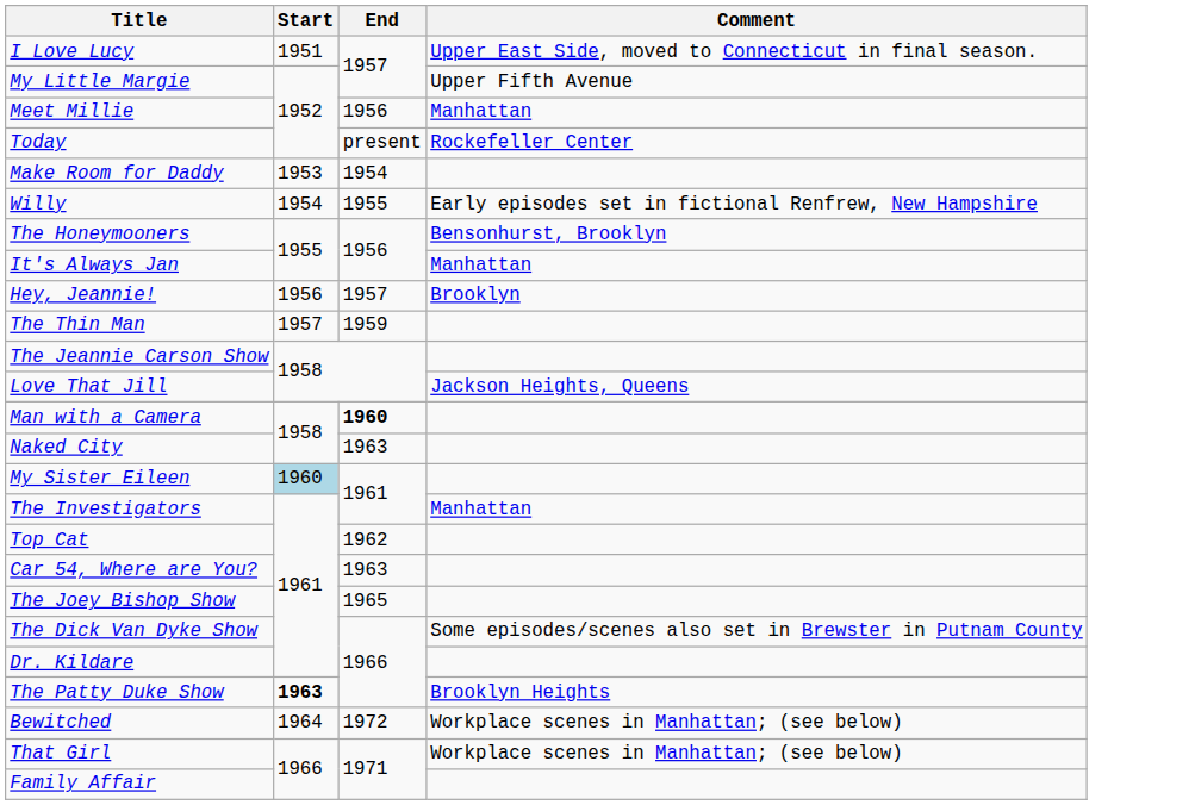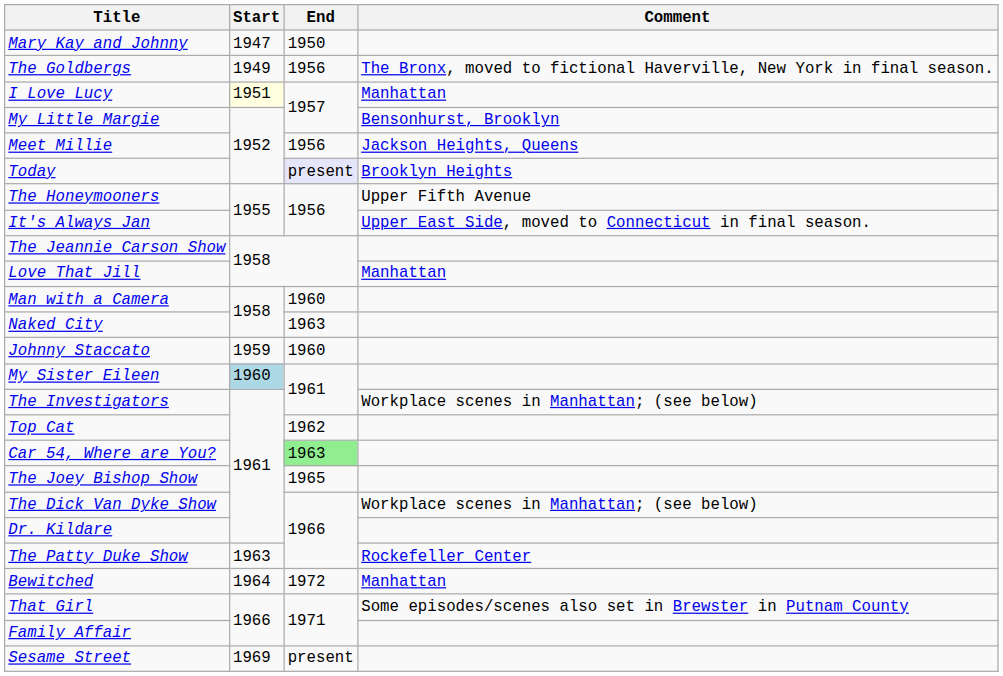 <table class="wikitable sortable">
 <tr>
 <th>Title</th>
 <th>Start</th>
 <th>End</th>
 <th>Comment</th>
 </tr>
 <tr>
+<td><em><a href='#'>Mary Kay and Johnny</a></em></td>
+<td>1947</td>
+<td>1950</td>
+<td></td>
+</tr>
+<tr>
+<td><em><a href='#'>The Goldbergs</a></em></td>
+<td>1949</td>
+<td>1956</td>
+<td><a href='#'>The Bronx</a>, moved to fictional Haverville, New York in final season.</td>
+</tr>
+<tr>
 <td><em><a href='#'>I Love Lucy</a></em></td>
-<td>1951</td>
+<td style="background: lightyellow;">1951</td>
 <td rowspan="2">1957</td>
-<td><a href='#'>Upper East Side</a>, moved to <a href='#'>Connecticut</a> in final season.</td>
+<td><a href='#'>Manhattan</a></td>
 </tr>
 <tr>
 <td><em><a href='#'>My Little Margie</a></em></td>
 <td rowspan="3">1952</td>
-<td>Upper Fifth Avenue</td>
+<td><a href='#'>Bensonhurst, Brooklyn</a></td>
 </tr>
 <tr>
 <td><em><a href='#'>Meet Millie</a></em></td>
 <td>1956</td>
-<td><a href='#'>Manhattan</a></td>
+<td><a href='#'>Jackson Heights, Queens</a></td>
 </tr>
 <tr>
 <td><em><a href='#'>Today</a></em></td>
-<td>present</td>
-<td><a href='#'>Rockefeller Center</a></td>
-</tr>
-<tr>
-<td><em><a href='#'>Make Room for Daddy</a></em></td>
-<td>1953</td>
-<td>1954</td>
-<td></td>
-</tr>
-<tr>
-<td><em><a href='#'>Willy</a></em></td>
-<td>1954</td>
-<td>1955</td>
-<td>Early episodes set in fictional Renfrew, <a href='#'>New Hampshire</a></td>
+<td style="background: lavender;">present</td>
+<td><a href='#'>Brooklyn Heights</a></td>
 </tr>
 <tr>
 <td><em><a href='#'>The Honeymooners</a></em></td>
 <td rowspan="2">1955</td>
 <td rowspan="2">1956</td>
-<td><a href='#'>Bensonhurst, Brooklyn</a></td>
+<td>Upper Fifth Avenue</td>
 </tr>
 <tr>
 <td><em><a href='#'>It's Always Jan</a></em></td>
-<td><a href='#'>Manhattan</a></td>
-</tr>
-<tr>
-<td><em><a href='#'>Hey, Jeannie!</a></em></td>
-<td>1956</td>
-<td>1957</td>
-<td><a href='#'>Brooklyn</a></td>
-</tr>
-<tr>
-<td><em><a href='#'>The Thin Man</a></em></td>
-<td>1957</td>
-<td>1959</td>
-<td></td>
+<td><a href='#'>Upper East Side</a>, moved to <a href='#'>Connecticut</a> in final season.</td>
 </tr>
 <tr>
 <td><em><a href='#'>The Jeannie Carson Show</a></em></td>
 <td colspan="2" rowspan="2">1958</td>
 <td></td>
 </tr>
 <tr>
 <td><em><a href='#'>Love That Jill</a></em></td>
-<td><a href='#'>Jackson Heights, Queens</a></td>
+<td><a href='#'>Manhattan</a></td>
 </tr>
 <tr>
 <td><em><a href='#'>Man with a Camera</a></em></td>
 <td rowspan="2">1958</td>
-<td><strong>1960</strong></td>
+<td>1960</td>
 <td></td>
 </tr>
 <tr>
 <td><em><a href='#'>Naked City</a></em></td>
 <td>1963</td>
+<td></td>
+</tr>
+<tr>
+<td><em><a href='#'>Johnny Staccato</a></em></td>
+<td>1959</td>
+<td>1960</td>
 <td></td>
 </tr>
 <tr>
 <td><em><a href='#'>My Sister Eileen</a></em></td>
 <td style="background: lightblue;">1960</td>
 <td rowspan="2">1961</td>
 <td></td>
 </tr>
 <tr>
 <td><em><a href='#'>The Investigators</a></em></td>
 <td rowspan="6">1961</td>
-<td><a href='#'>Manhattan</a></td>
+<td>Workplace scenes in <a href='#'>Manhattan</a>; (see below)</td>
 </tr>
 <tr>
 <td><em><a href='#'>Top Cat</a></em></td>
 <td>1962</td>
 <td></td>
 </tr>
 <tr>
 <td><em><a href='#'>Car 54, Where are You?</a></em></td>
-<td>1963</td>
+<td style="background: lightgreen;">1963</td>
 <td></td>
 </tr>
 <tr>
 <td><em><a href='#'>The Joey Bishop Show</a></em></td>
 <td>1965</td>
 <td></td>
 </tr>
 <tr>
 <td><em><a href='#'>The Dick Van Dyke Show</a></em></td>
 <td rowspan="3">1966</td>
-<td>Some episodes/scenes also set in <a href='#'>Brewster</a> in <a href='#'>Putnam County</a></td>
+<td>Workplace scenes in <a href='#'>Manhattan</a>; (see below)</td>
 </tr>
 <tr>
 <td><em><a href='#'>Dr. Kildare</a></em></td>
 <td></td>
 </tr>
 <tr>
 <td><em><a href='#'>The Patty Duke Show</a></em></td>
-<td><strong>1963</strong></td>
-<td><a href='#'>Brooklyn Heights</a></td>
+<td>1963</td>
+<td><a href='#'>Rockefeller Center</a></td>
 </tr>
 <tr>
 <td><em><a href='#'>Bewitched</a></em></td>
 <td>1964</td>
 <td>1972</td>
-<td>Workplace scenes in <a href='#'>Manhattan</a>; (see below)</td>
+<td><a href='#'>Manhattan</a></td>
 </tr>
 <tr>
 <td><em><a href='#'>That Girl</a></em></td>
 <td rowspan="2">1966</td>
 <td rowspan="2">1971</td>
-<td>Workplace scenes in <a href='#'>Manhattan</a>; (see below)</td>
+<td>Some episodes/scenes also set in <a href='#'>Brewster</a> in <a href='#'>Putnam County</a></td>
 </tr>
 <tr>
 <td><em><a href='#'>Family Affair</a></em></td>
 <td></td>
 </tr>
+<tr>
+<td><em><a href='#'>Sesame Street</a></em></td>
+<td>1969</td>
+<td>present</td>
+<td></td>
+</tr>
 </table>
